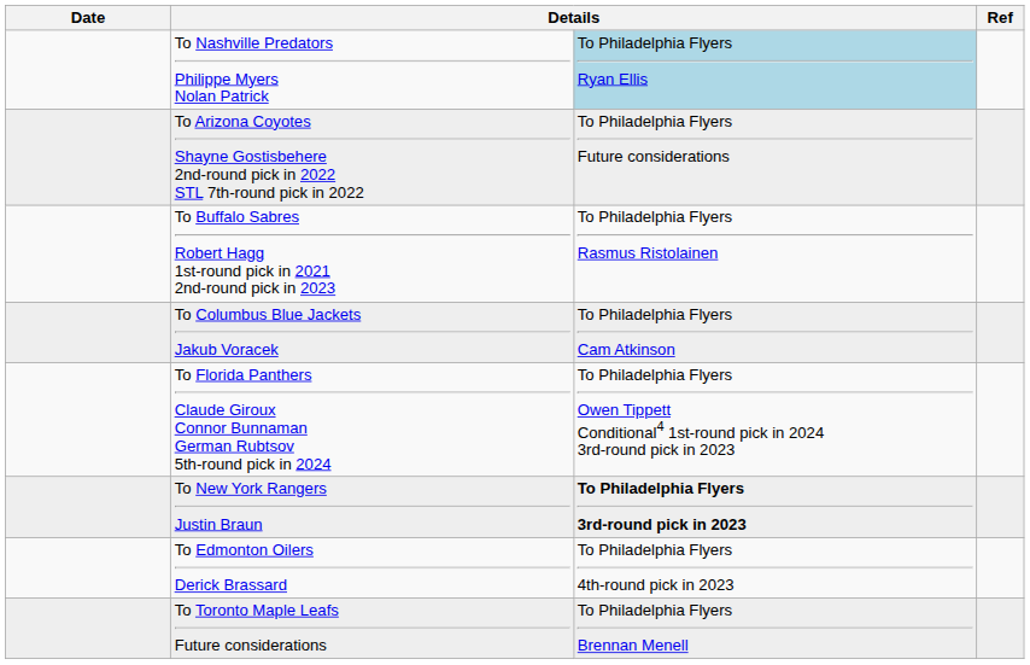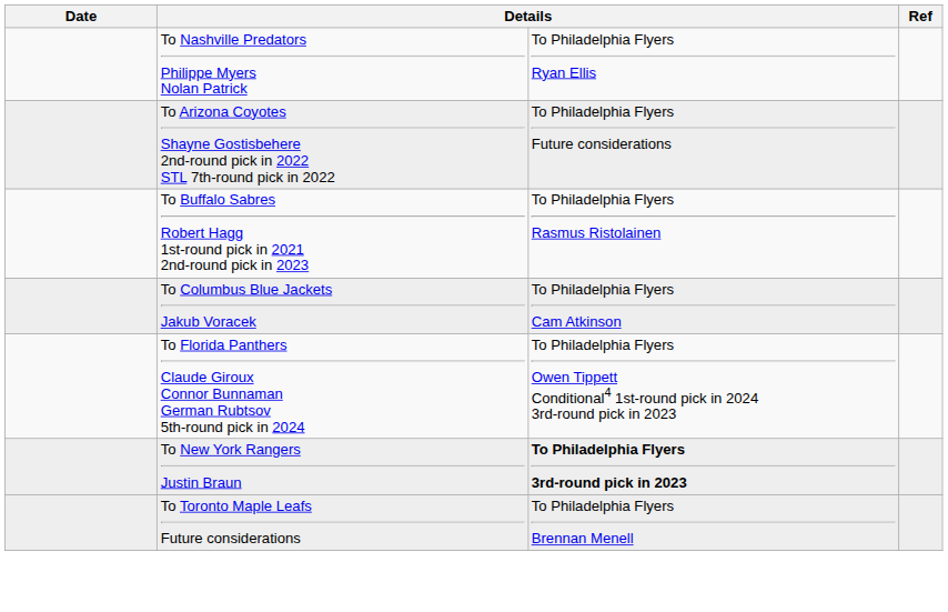 <table class="wikitable">
 <tr>
 <th style="width: 10em;">Date</th>
 <th colspan=2>Details</th>
 <th style="width: 2.5em;">Ref</th>
 </tr>
 <tr>
 <td></td>
 <td style="width: 25em;" valign="top">To <a href='#'>Nashville Predators</a><hr><a href='#'>Philippe Myers</a><br><a href='#'>Nolan Patrick</a></td>
-<td style="background: lightblue; width: 25em;" valign="top">To Philadelphia Flyers<hr><a href='#'>Ryan Ellis</a></td>
+<td style="width: 25em;" valign="top">To Philadelphia Flyers<hr><a href='#'>Ryan Ellis</a></td>
 <td></td>
 </tr>
 <tr bgcolor="eeeeee">
 <td></td>
 <td valign="top">To <a href='#'>Arizona Coyotes</a><hr><a href='#'>Shayne Gostisbehere</a><br>2nd-round pick in <a href='#'>2022</a><br><a href='#'>STL</a> 7th-round pick in 2022</td>
 <td valign="top">To Philadelphia Flyers<hr>Future considerations</td>
 <td></td>
 </tr>
 <tr>
 <td></td>
 <td valign="top">To <a href='#'>Buffalo Sabres</a><hr><a href='#'>Robert Hagg</a><br>1st-round pick in <a href='#'>2021</a><br>2nd-round pick in <a href='#'>2023</a></td>
 <td valign="top">To Philadelphia Flyers<hr><a href='#'>Rasmus Ristolainen</a></td>
 <td></td>
 </tr>
 <tr bgcolor="eeeeee">
 <td></td>
 <td valign="top">To <a href='#'>Columbus Blue Jackets</a><hr><a href='#'>Jakub Voracek</a></td>
 <td valign="top">To Philadelphia Flyers<hr><a href='#'>Cam Atkinson</a></td>
 <td></td>
 </tr>
 <tr>
 <td></td>
 <td valign="top">To <a href='#'>Florida Panthers</a><hr><a href='#'>Claude Giroux</a><br><a href='#'>Connor Bunnaman</a><br><a href='#'>German Rubtsov</a><br>5th-round pick in <a href='#'>2024</a></td>
 <td valign="top">To Philadelphia Flyers<hr><a href='#'>Owen Tippett</a><br>Conditional<sup>4</sup> 1st-round pick in 2024<br>3rd-round pick in 2023</td>
 <td></td>
 </tr>
 <tr bgcolor="eeeeee">
 <td></td>
 <td valign="top">To <a href='#'>New York Rangers</a><hr><a href='#'>Justin Braun</a></td>
 <td valign="top"><strong>To Philadelphia Flyers<hr>3rd-round pick in 2023</strong></td>
 <td></td>
 </tr>
-<tr>
-<td></td>
-<td valign="top">To <a href='#'>Edmonton Oilers</a><hr><a href='#'>Derick Brassard</a></td>
-<td valign="top">To Philadelphia Flyers<hr>4th-round pick in 2023</td>
-<td></td>
-</tr>
 <tr bgcolor="eeeeee">
 <td></td>
 <td valign="top">To <a href='#'>Toronto Maple Leafs</a><hr>Future considerations</td>
 <td valign="top">To Philadelphia Flyers<hr><a href='#'>Brennan Menell</a></td>
 <td></td>
 </tr>
 </table>
